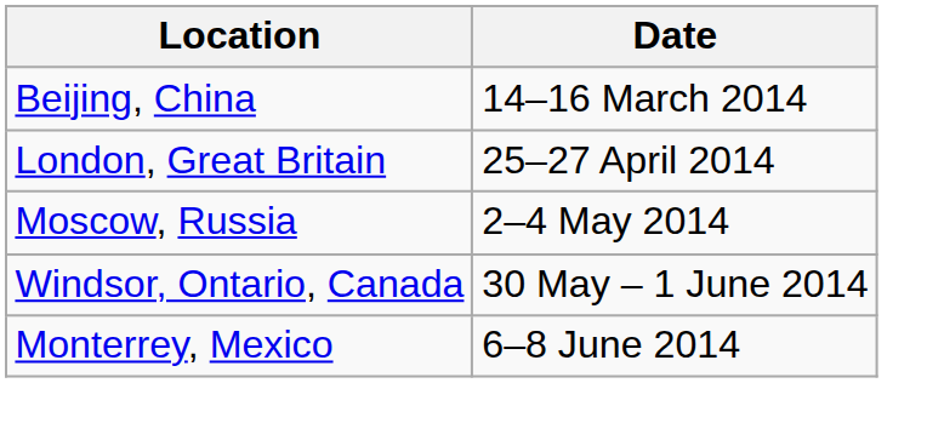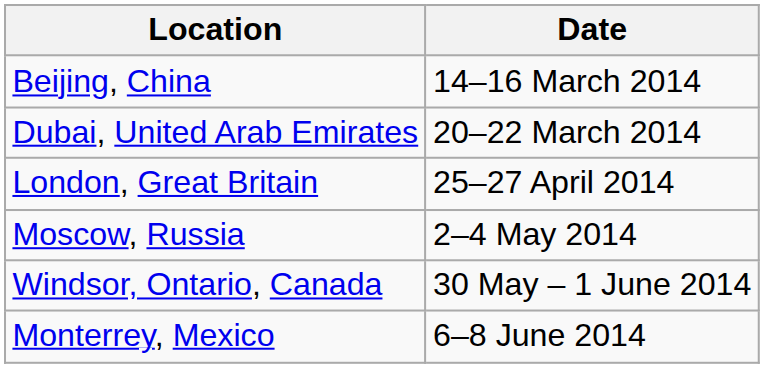 <table class="wikitable">
 <tr>
 <th>Location</th>
 <th>Date</th>
 </tr>
 <tr>
 <td> <a href='#'>Beijing</a>, <a href='#'>China</a></td>
 <td>14–16 March 2014</td>
+</tr>
+<tr>
+<td> <a href='#'>Dubai</a>, <a href='#'>United Arab Emirates</a></td>
+<td>20–22 March 2014</td>
 </tr>
 <tr>
 <td> <a href='#'>London</a>, <a href='#'>Great Britain</a></td>
 <td>25–27 April 2014</td>
 </tr>
 <tr>
 <td> <a href='#'>Moscow</a>, <a href='#'>Russia</a></td>
 <td>2–4 May 2014</td>
 </tr>
 <tr>
 <td> <a href='#'>Windsor, Ontario</a>, <a href='#'>Canada</a></td>
 <td>30 May – 1 June 2014</td>
 </tr>
 <tr>
 <td> <a href='#'>Monterrey</a>, <a href='#'>Mexico</a></td>
 <td>6–8 June 2014</td>
 </tr>
 </table>
